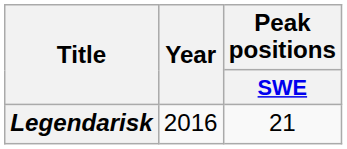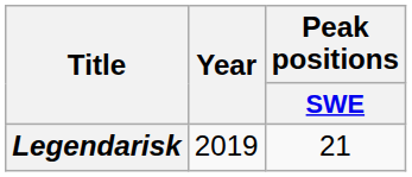 <table class="wikitable plainrowheaders" style="text-align:center">
 <tr>
 <th scope="col" rowspan="2">Title</th>
 <th scope="col" rowspan="2">Year</th>
 <th scope="col" colspan="1">Peak positions</th>
 </tr>
 <tr>
 <th scope="col" style="width:3em;font-size:90%;"><a href='#'>SWE</a><br></th>
 </tr>
 <tr>
 <th scope="row"><em>Legendarisk</em></th>
-<td>2016</td>
+<td>2019</td>
 <td>21<br></td>
 </tr>
 </table>
